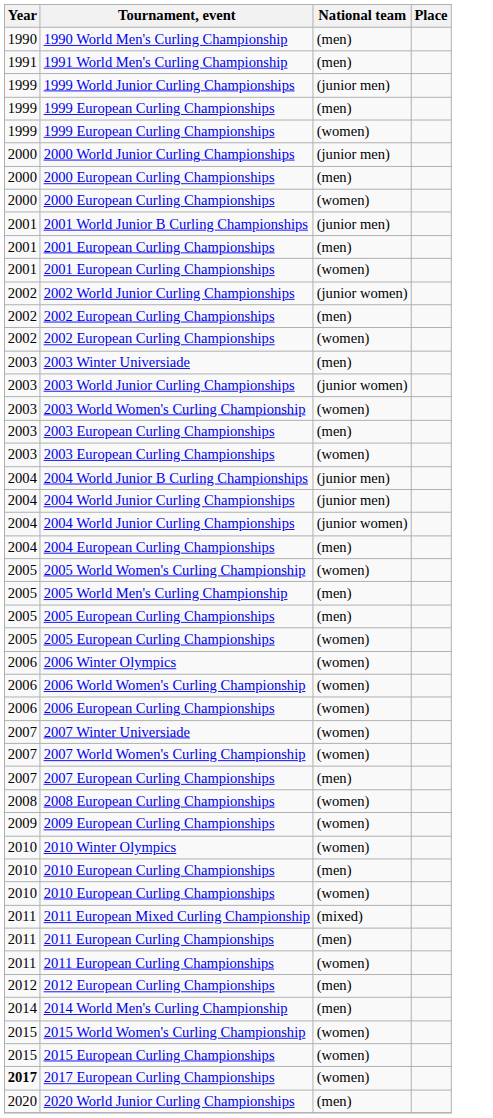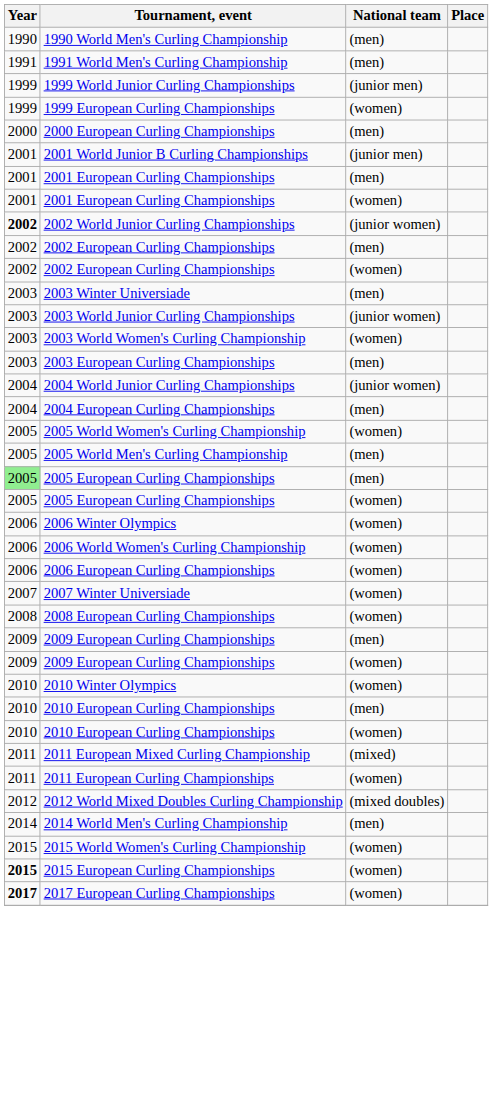 <table class="wikitable">
 <tr>
 <th scope="col">Year</th>
 <th scope="col">Tournament, event</th>
 <th scope="col">National team</th>
 <th scope="col">Place</th>
 </tr>
 <tr>
 <td>1990</td>
 <td><a href='#'>1990 World Men's Curling Championship</a></td>
 <td> (men)</td>
 <td></td>
 </tr>
 <tr>
 <td>1991</td>
 <td><a href='#'>1991 World Men's Curling Championship</a></td>
 <td> (men)</td>
 <td></td>
 </tr>
 <tr>
 <td>1999</td>
 <td><a href='#'>1999 World Junior Curling Championships</a></td>
 <td> (junior men)</td>
 <td></td>
 </tr>
 <tr>
 <td>1999</td>
 <td><a href='#'>1999 European Curling Championships</a></td>
-<td> (men)</td>
-<td></td>
-</tr>
-<tr>
-<td>1999</td>
-<td><a href='#'>1999 European Curling Championships</a></td>
 <td> (women)</td>
-<td></td>
-</tr>
-<tr>
-<td>2000</td>
-<td><a href='#'>2000 World Junior Curling Championships</a></td>
-<td> (junior men)</td>
 <td></td>
 </tr>
 <tr>
 <td>2000</td>
 <td><a href='#'>2000 European Curling Championships</a></td>
 <td> (men)</td>
-<td></td>
-</tr>
-<tr>
-<td>2000</td>
-<td><a href='#'>2000 European Curling Championships</a></td>
-<td> (women)</td>
 <td></td>
 </tr>
 <tr>
 <td>2001</td>
 <td><a href='#'>2001 World Junior B Curling Championships</a></td>
 <td> (junior men)</td>
 <td></td>
 </tr>
 <tr>
 <td>2001</td>
 <td><a href='#'>2001 European Curling Championships</a></td>
 <td> (men)</td>
 <td></td>
 </tr>
 <tr>
 <td>2001</td>
 <td><a href='#'>2001 European Curling Championships</a></td>
 <td> (women)</td>
 <td></td>
 </tr>
 <tr>
-<td>2002</td>
+<td><strong>2002</strong></td>
 <td><a href='#'>2002 World Junior Curling Championships</a></td>
 <td> (junior women)</td>
 <td></td>
 </tr>
 <tr>
 <td>2002</td>
 <td><a href='#'>2002 European Curling Championships</a></td>
 <td> (men)</td>
 <td></td>
 </tr>
 <tr>
 <td>2002</td>
 <td><a href='#'>2002 European Curling Championships</a></td>
 <td> (women)</td>
 <td></td>
 </tr>
 <tr>
 <td>2003</td>
 <td><a href='#'>2003 Winter Universiade</a></td>
 <td> (men)</td>
 <td></td>
 </tr>
 <tr>
 <td>2003</td>
 <td><a href='#'>2003 World Junior Curling Championships</a></td>
 <td> (junior women)</td>
 <td></td>
 </tr>
 <tr>
 <td>2003</td>
 <td><a href='#'>2003 World Women's Curling Championship</a></td>
 <td> (women)</td>
 <td></td>
 </tr>
 <tr>
 <td>2003</td>
 <td><a href='#'>2003 European Curling Championships</a></td>
 <td> (men)</td>
 <td></td>
 </tr>
 <tr>
-<td>2003</td>
-<td><a href='#'>2003 European Curling Championships</a></td>
-<td> (women)</td>
-<td></td>
-</tr>
-<tr>
-<td>2004</td>
-<td><a href='#'>2004 World Junior B Curling Championships</a></td>
-<td> (junior men)</td>
-<td></td>
-</tr>
-<tr>
-<td>2004</td>
-<td><a href='#'>2004 World Junior Curling Championships</a></td>
-<td> (junior men)</td>
-<td></td>
-</tr>
-<tr>
 <td>2004</td>
 <td><a href='#'>2004 World Junior Curling Championships</a></td>
 <td> (junior women)</td>
 <td></td>
 </tr>
 <tr>
 <td>2004</td>
 <td><a href='#'>2004 European Curling Championships</a></td>
 <td> (men)</td>
 <td></td>
 </tr>
 <tr>
 <td>2005</td>
 <td><a href='#'>2005 World Women's Curling Championship</a></td>
 <td> (women)</td>
 <td></td>
 </tr>
 <tr>
 <td>2005</td>
 <td><a href='#'>2005 World Men's Curling Championship</a></td>
 <td> (men)</td>
 <td></td>
 </tr>
 <tr>
-<td>2005</td>
+<td style="background: lightgreen;">2005</td>
 <td><a href='#'>2005 European Curling Championships</a></td>
 <td> (men)</td>
 <td></td>
 </tr>
 <tr>
 <td>2005</td>
 <td><a href='#'>2005 European Curling Championships</a></td>
 <td> (women)</td>
 <td></td>
 </tr>
 <tr>
 <td>2006</td>
 <td><a href='#'>2006 Winter Olympics</a></td>
 <td> (women)</td>
 <td></td>
 </tr>
 <tr>
 <td>2006</td>
 <td><a href='#'>2006 World Women's Curling Championship</a></td>
 <td> (women)</td>
 <td></td>
 </tr>
 <tr>
 <td>2006</td>
 <td><a href='#'>2006 European Curling Championships</a></td>
 <td> (women)</td>
 <td></td>
 </tr>
 <tr>
 <td>2007</td>
 <td><a href='#'>2007 Winter Universiade</a></td>
 <td> (women)</td>
 <td></td>
 </tr>
 <tr>
-<td>2007</td>
-<td><a href='#'>2007 World Women's Curling Championship</a></td>
+<td>2008</td>
+<td><a href='#'>2008 European Curling Championships</a></td>
 <td> (women)</td>
 <td></td>
 </tr>
 <tr>
-<td>2007</td>
-<td><a href='#'>2007 European Curling Championships</a></td>
+<td>2009</td>
+<td><a href='#'>2009 European Curling Championships</a></td>
 <td> (men)</td>
-<td></td>
-</tr>
-<tr>
-<td>2008</td>
-<td><a href='#'>2008 European Curling Championships</a></td>
-<td> (women)</td>
 <td></td>
 </tr>
 <tr>
 <td>2009</td>
 <td><a href='#'>2009 European Curling Championships</a></td>
 <td> (women)</td>
 <td></td>
 </tr>
 <tr>
 <td>2010</td>
 <td><a href='#'>2010 Winter Olympics</a></td>
 <td> (women)</td>
 <td></td>
 </tr>
 <tr>
 <td>2010</td>
 <td><a href='#'>2010 European Curling Championships</a></td>
 <td> (men)</td>
 <td></td>
 </tr>
 <tr>
 <td>2010</td>
 <td><a href='#'>2010 European Curling Championships</a></td>
 <td> (women)</td>
 <td></td>
 </tr>
 <tr>
 <td>2011</td>
 <td><a href='#'>2011 European Mixed Curling Championship</a></td>
 <td> (mixed)</td>
 <td></td>
 </tr>
 <tr>
 <td>2011</td>
 <td><a href='#'>2011 European Curling Championships</a></td>
-<td> (men)</td>
-<td></td>
-</tr>
-<tr>
-<td>2011</td>
-<td><a href='#'>2011 European Curling Championships</a></td>
 <td> (women)</td>
 <td></td>
 </tr>
 <tr>
 <td>2012</td>
-<td><a href='#'>2012 European Curling Championships</a></td>
-<td> (men)</td>
+<td><a href='#'>2012 World Mixed Doubles Curling Championship</a></td>
+<td> (mixed doubles)</td>
 <td></td>
 </tr>
 <tr>
 <td>2014</td>
 <td><a href='#'>2014 World Men's Curling Championship</a></td>
 <td> (men)</td>
 <td></td>
 </tr>
 <tr>
 <td>2015</td>
 <td><a href='#'>2015 World Women's Curling Championship</a></td>
 <td> (women)</td>
 <td></td>
 </tr>
 <tr>
-<td>2015</td>
+<td><strong>2015</strong></td>
 <td><a href='#'>2015 European Curling Championships</a></td>
 <td> (women)</td>
 <td></td>
 </tr>
 <tr>
 <td><strong>2017</strong></td>
 <td><a href='#'>2017 European Curling Championships</a></td>
 <td> (women)</td>
 <td></td>
 </tr>
 <tr>
-<td>2020</td>
-<td><a href='#'>2020 World Junior Curling Championships</a></td>
-<td> (men)</td>
-<td></td>
-</tr>
-<tr>
 </tr>
 </table>
